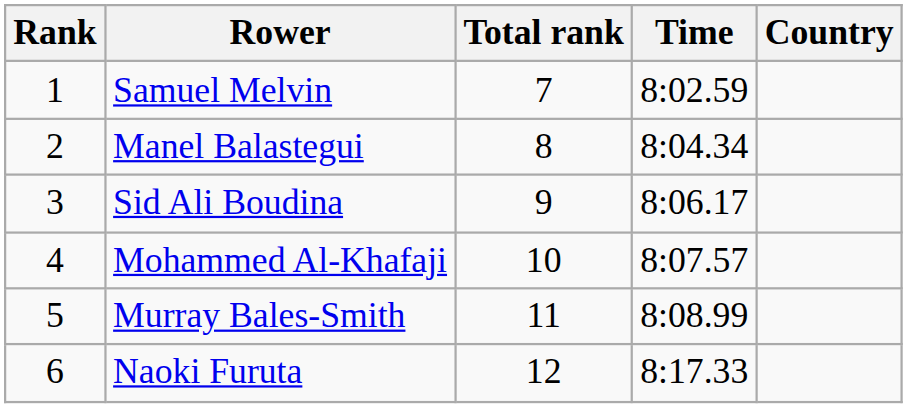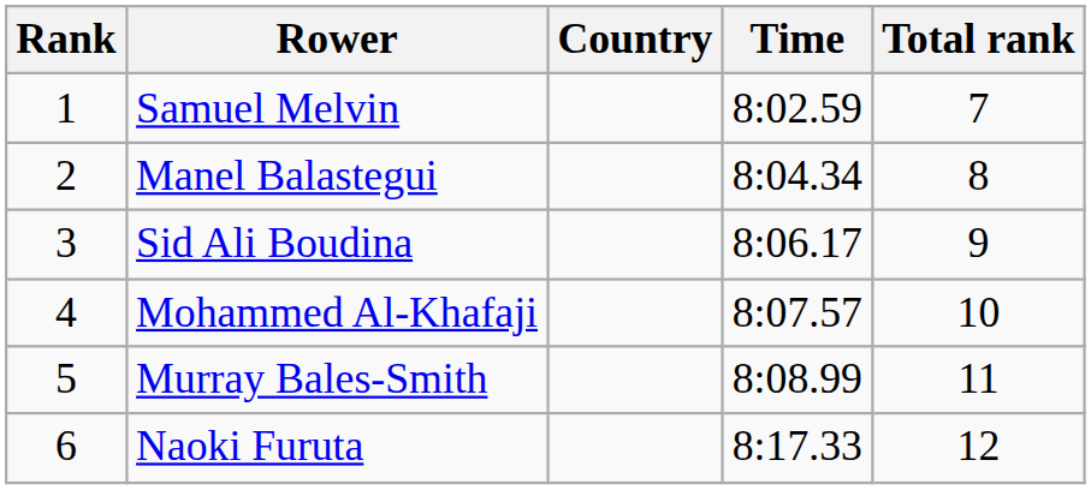 <table class="wikitable" style="text-align:center">
 <tr>
 <th>Rank</th>
 <th>Rower</th>
+<th>Country</th>
+<th>Time</th>
 <th>Total rank</th>
-<th>Time</th>
-<th>Country</th>
 </tr>
 <tr>
 <td>1</td>
 <td align="left"><a href='#'>Samuel Melvin</a></td>
+<td align="left"></td>
+<td>8:02.59</td>
 <td>7</td>
-<td>8:02.59</td>
-<td align="left"></td>
 </tr>
 <tr>
 <td>2</td>
 <td align="left"><a href='#'>Manel Balastegui</a></td>
+<td align="left"></td>
+<td>8:04.34</td>
 <td>8</td>
-<td>8:04.34</td>
-<td align="left"></td>
 </tr>
 <tr>
 <td>3</td>
 <td align="left"><a href='#'>Sid Ali Boudina</a></td>
+<td align="left"></td>
+<td>8:06.17</td>
 <td>9</td>
-<td>8:06.17</td>
-<td align="left"></td>
 </tr>
 <tr>
 <td>4</td>
 <td align="left"><a href='#'>Mohammed Al-Khafaji</a></td>
+<td align="left"></td>
+<td>8:07.57</td>
 <td>10</td>
-<td>8:07.57</td>
-<td align="left"></td>
 </tr>
 <tr>
 <td>5</td>
 <td align="left"><a href='#'>Murray Bales-Smith</a></td>
+<td align="left"></td>
+<td>8:08.99</td>
 <td>11</td>
-<td>8:08.99</td>
-<td align="left"></td>
 </tr>
 <tr>
 <td>6</td>
 <td align="left"><a href='#'>Naoki Furuta</a></td>
+<td align="left"></td>
+<td>8:17.33</td>
 <td>12</td>
-<td>8:17.33</td>
-<td align="left"></td>
 </tr>
 </table>
